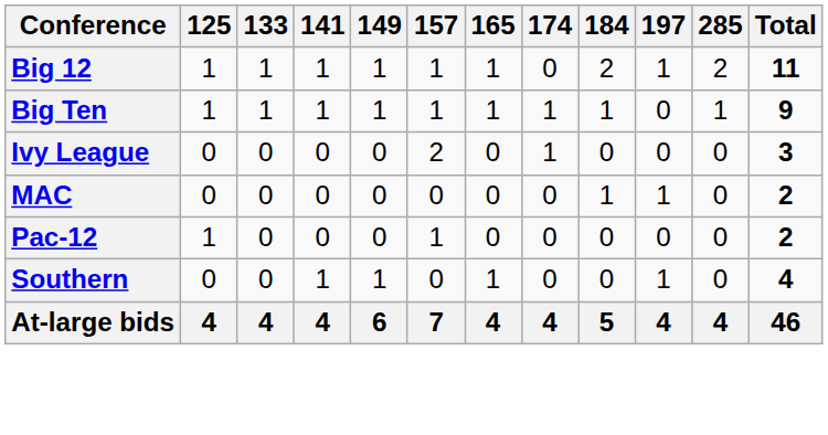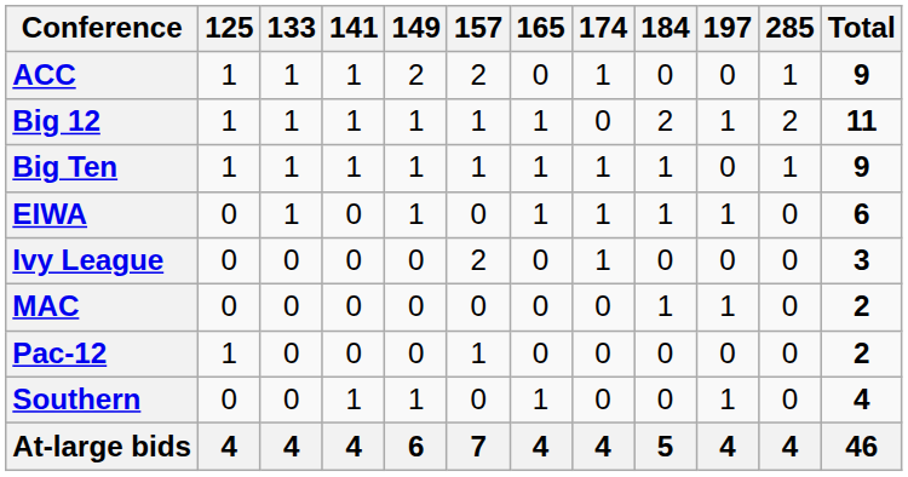 <table class="wikitable sortable plainrowheaders" style="text-align:center;">
 <tr>
 <th scope="col">Conference</th>
 <th scope="col">125</th>
 <th scope="col">133</th>
 <th scope="col">141</th>
 <th scope="col">149</th>
 <th scope="col">157</th>
 <th scope="col">165</th>
 <th scope="col">174</th>
 <th scope="col">184</th>
 <th scope="col">197</th>
 <th scope="col">285</th>
 <th scope="col">Total</th>
+</tr>
+<tr>
+<th scope="row" style="text-align:left"><a href='#'>ACC</a></th>
+<td>1</td>
+<td>1</td>
+<td>1</td>
+<td>2</td>
+<td>2</td>
+<td>0</td>
+<td>1</td>
+<td>0</td>
+<td>0</td>
+<td>1</td>
+<td><strong>9</strong></td>
 </tr>
 <tr>
 <th scope="row" style="text-align:left"><a href='#'>Big 12</a></th>
 <td>1</td>
 <td>1</td>
 <td>1</td>
 <td>1</td>
 <td>1</td>
 <td>1</td>
 <td>0</td>
 <td>2</td>
 <td>1</td>
 <td>2</td>
 <td><strong>11</strong></td>
 </tr>
 <tr>
 <th scope="row" style="text-align:left"><a href='#'>Big Ten</a></th>
 <td>1</td>
 <td>1</td>
 <td>1</td>
 <td>1</td>
 <td>1</td>
 <td>1</td>
 <td>1</td>
 <td>1</td>
 <td>0</td>
 <td>1</td>
 <td><strong>9</strong></td>
+</tr>
+<tr>
+<th scope="row" style="text-align:left"><a href='#'>EIWA</a></th>
+<td>0</td>
+<td>1</td>
+<td>0</td>
+<td>1</td>
+<td>0</td>
+<td>1</td>
+<td>1</td>
+<td>1</td>
+<td>1</td>
+<td>0</td>
+<td><strong>6</strong></td>
 </tr>
 <tr>
 <th scope="row" style="text-align:left"><a href='#'>Ivy League</a></th>
 <td>0</td>
 <td>0</td>
 <td>0</td>
 <td>0</td>
 <td>2</td>
 <td>0</td>
 <td>1</td>
 <td>0</td>
 <td>0</td>
 <td>0</td>
 <td><strong>3</strong></td>
 </tr>
 <tr>
 <th scope="row" style="text-align:left"><a href='#'>MAC</a></th>
 <td>0</td>
 <td>0</td>
 <td>0</td>
 <td>0</td>
 <td>0</td>
 <td>0</td>
 <td>0</td>
 <td>1</td>
 <td>1</td>
 <td>0</td>
 <td><strong>2</strong></td>
 </tr>
 <tr>
 <th scope="row" style="text-align:left"><a href='#'>Pac-12</a></th>
 <td>1</td>
 <td>0</td>
 <td>0</td>
 <td>0</td>
 <td>1</td>
 <td>0</td>
 <td>0</td>
 <td>0</td>
 <td>0</td>
 <td>0</td>
 <td><strong>2</strong></td>
 </tr>
 <tr>
 <th scope="row" style="text-align:left"><a href='#'>Southern</a></th>
 <td>0</td>
 <td>0</td>
 <td>1</td>
 <td>1</td>
 <td>0</td>
 <td>1</td>
 <td>0</td>
 <td>0</td>
 <td>1</td>
 <td>0</td>
 <td><strong>4</strong></td>
 </tr>
 <tr>
 <th>At-large bids</th>
 <th>4</th>
 <th>4</th>
 <th>4</th>
 <th>6</th>
 <th>7</th>
 <th>4</th>
 <th>4</th>
 <th>5</th>
 <th>4</th>
 <th>4</th>
 <th>46</th>
 </tr>
 </table>
